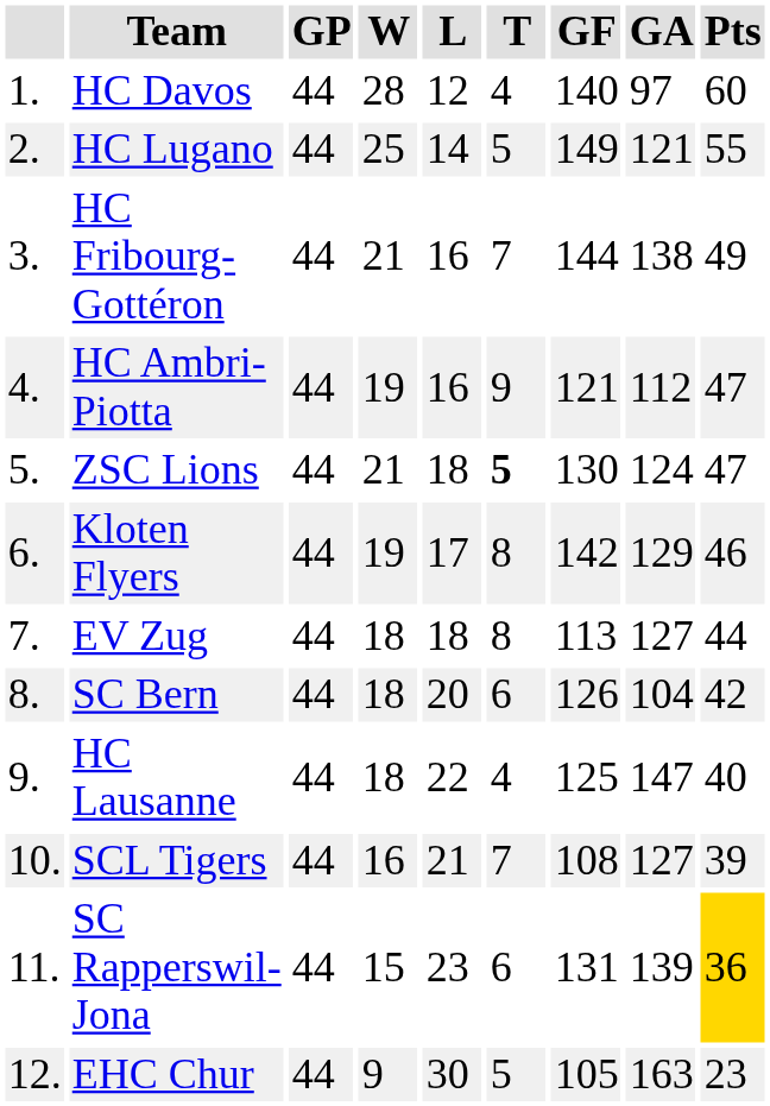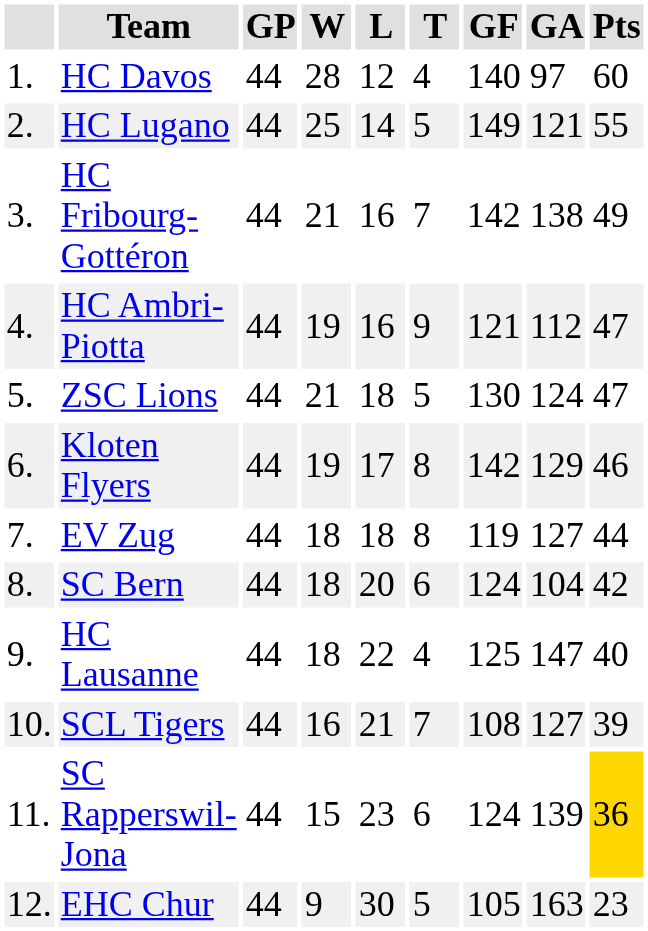 <table>
 <tr>
 <th colspan=2></th>
 </tr>
 <tr bgcolor="#e0e0e0">
 <th width=10></th>
 <th width=70>Team</th>
 <th width=20>GP</th>
 <th width=20>W</th>
 <th width=20>L</th>
 <th width=20>T</th>
 <th width=20>GF</th>
 <th width=20>GA</th>
 <th width=20>Pts</th>
 </tr>
 <tr>
 <td>1.</td>
 <td><a href='#'>HC Davos</a></td>
 <td>44</td>
 <td>28</td>
 <td>12</td>
 <td>4</td>
 <td>140</td>
 <td>97</td>
 <td>60</td>
 </tr>
 <tr bgcolor="#f0f0f0">
 <td>2.</td>
 <td><a href='#'>HC Lugano</a></td>
 <td>44</td>
 <td>25</td>
 <td>14</td>
 <td>5</td>
 <td>149</td>
 <td>121</td>
 <td>55</td>
 </tr>
 <tr>
 <td>3.</td>
 <td><a href='#'>HC Fribourg-Gottéron</a></td>
 <td>44</td>
 <td>21</td>
 <td>16</td>
 <td>7</td>
-<td>144</td>
+<td>142</td>
 <td>138</td>
 <td>49</td>
 </tr>
 <tr bgcolor="#f0f0f0">
 <td>4.</td>
 <td><a href='#'>HC Ambri-Piotta</a></td>
 <td>44</td>
 <td>19</td>
 <td>16</td>
 <td>9</td>
 <td>121</td>
 <td>112</td>
 <td>47</td>
 </tr>
 <tr>
 <td>5.</td>
 <td><a href='#'>ZSC Lions</a></td>
 <td>44</td>
 <td>21</td>
 <td>18</td>
-<td><strong>5</strong></td>
+<td>5</td>
 <td>130</td>
 <td>124</td>
 <td>47</td>
 </tr>
 <tr bgcolor="#f0f0f0">
 <td>6.</td>
 <td><a href='#'>Kloten Flyers</a></td>
 <td>44</td>
 <td>19</td>
 <td>17</td>
 <td>8</td>
 <td>142</td>
 <td>129</td>
 <td>46</td>
 </tr>
 <tr>
 <td>7.</td>
 <td><a href='#'>EV Zug</a></td>
 <td>44</td>
 <td>18</td>
 <td>18</td>
 <td>8</td>
-<td>113</td>
+<td>119</td>
 <td>127</td>
 <td>44</td>
 </tr>
 <tr bgcolor="#f0f0f0">
 <td>8.</td>
 <td><a href='#'>SC Bern</a></td>
 <td>44</td>
 <td>18</td>
 <td>20</td>
 <td>6</td>
-<td>126</td>
+<td>124</td>
 <td>104</td>
 <td>42</td>
 </tr>
 <tr>
 <td>9.</td>
 <td><a href='#'>HC Lausanne</a></td>
 <td>44</td>
 <td>18</td>
 <td>22</td>
 <td>4</td>
 <td>125</td>
 <td>147</td>
 <td>40</td>
 </tr>
 <tr bgcolor="#f0f0f0">
 <td>10.</td>
 <td><a href='#'>SCL Tigers</a></td>
 <td>44</td>
 <td>16</td>
 <td>21</td>
 <td>7</td>
 <td>108</td>
 <td>127</td>
 <td>39</td>
 </tr>
 <tr>
 <td>11.</td>
 <td><a href='#'>SC Rapperswil-Jona</a></td>
 <td>44</td>
 <td>15</td>
 <td>23</td>
 <td>6</td>
-<td>131</td>
+<td>124</td>
 <td>139</td>
 <td style="background: gold;">36</td>
 </tr>
 <tr bgcolor="#f0f0f0">
 <td>12.</td>
 <td><a href='#'>EHC Chur</a></td>
 <td>44</td>
 <td>9</td>
 <td>30</td>
 <td>5</td>
 <td>105</td>
 <td>163</td>
 <td>23</td>
 </tr>
 </table>
